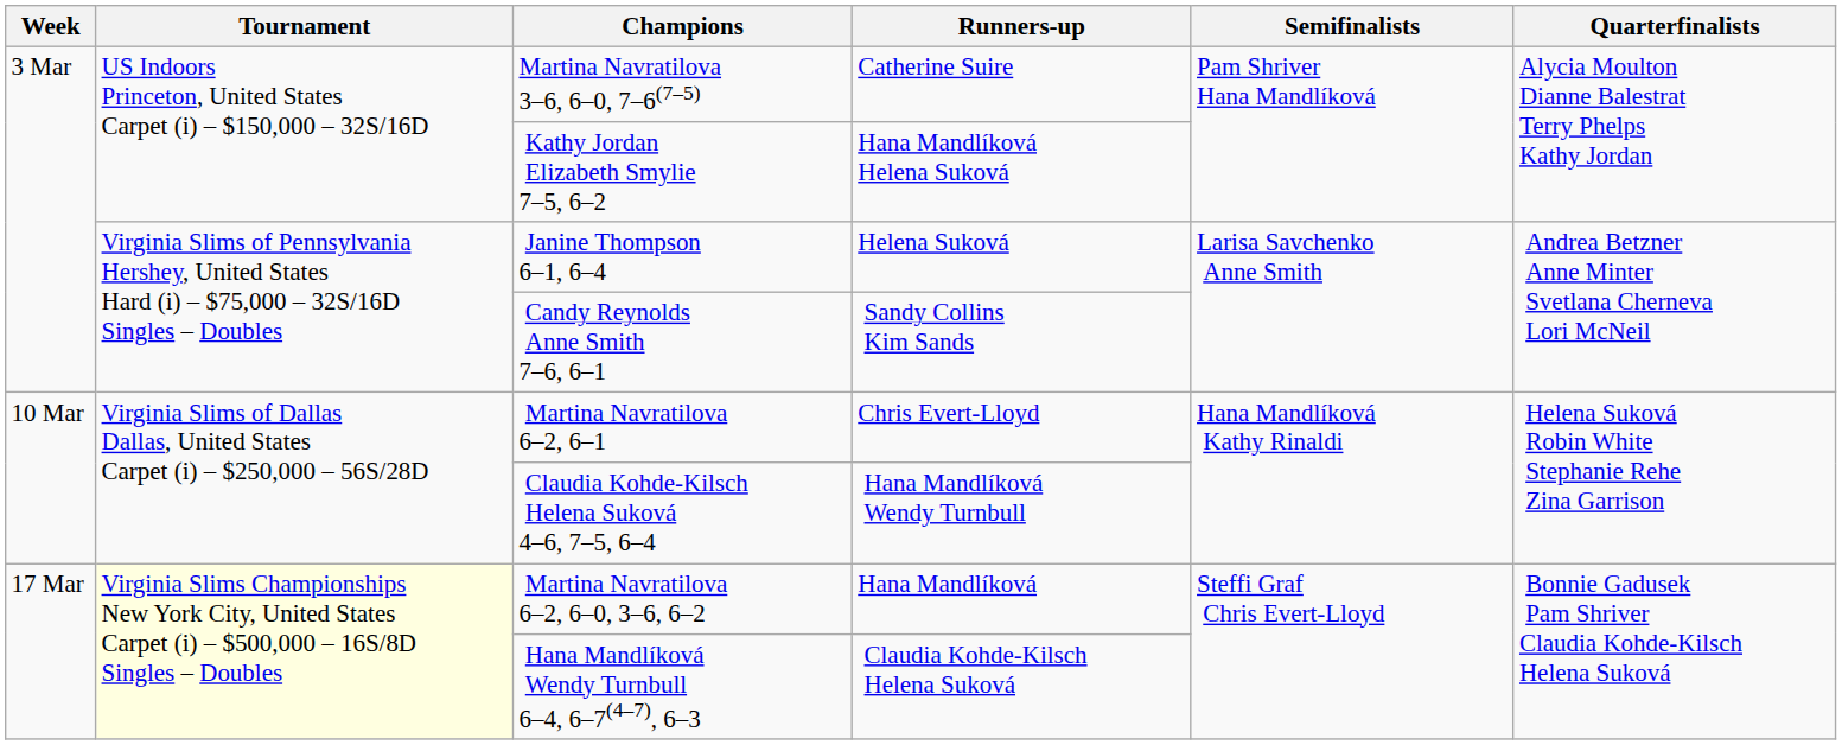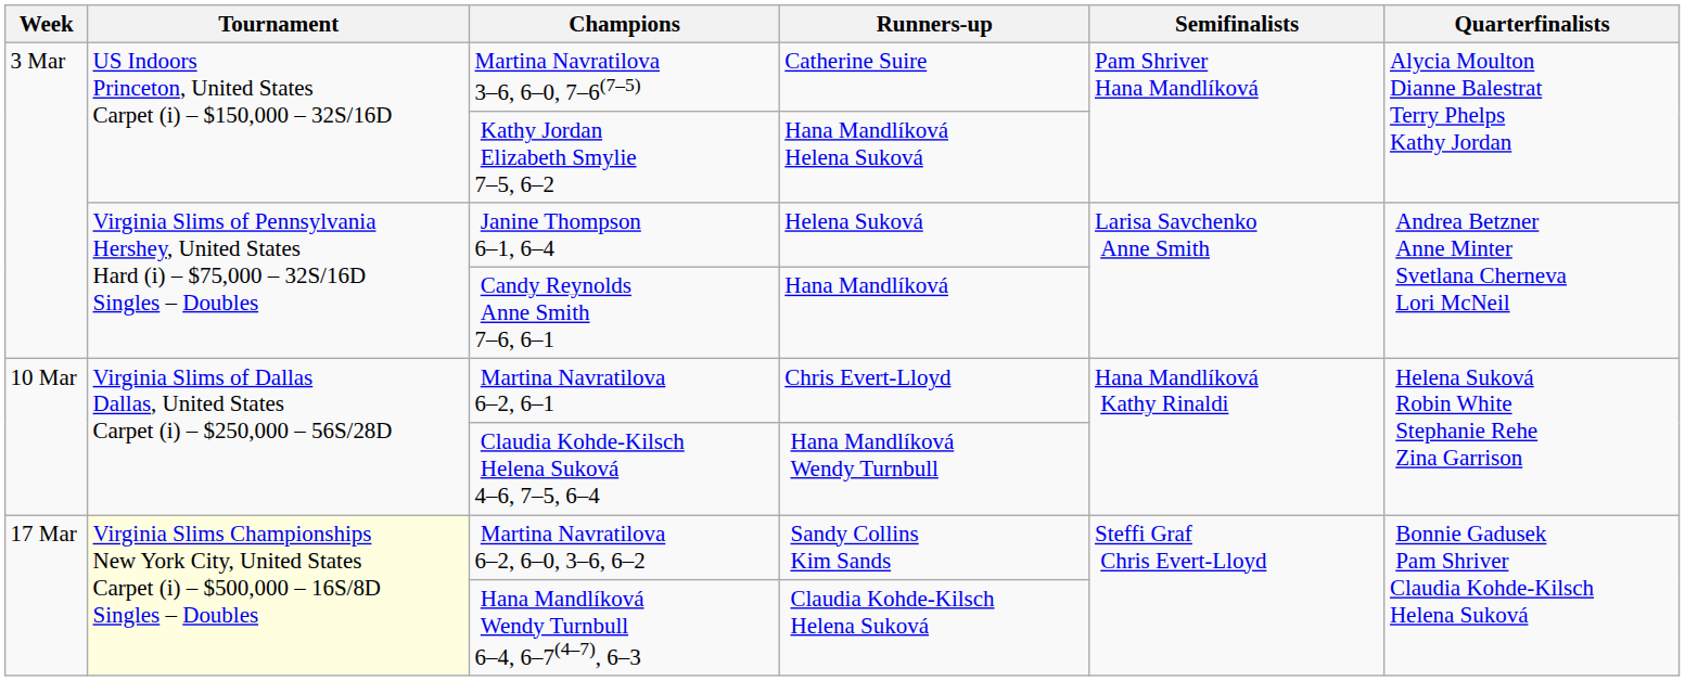 <table class=wikitable style=font-size:95%>
 <tr>
 <th style="width:48px;">Week</th>
 <th style="width:248px;">Tournament</th>
 <th style="width:200px;">Champions</th>
 <th style="width:200px;">Runners-up</th>
 <th style="width:190px;">Semifinalists</th>
 <th style="width:190px;">Quarterfinalists</th>
 </tr>
 <tr valign=top>
 <td rowspan=4>3 Mar</td>
 <td rowspan=2><a href='#'>US Indoors</a><br> <a href='#'>Princeton</a>, United States  <br>Carpet (i) – $150,000 – 32S/16D</td>
 <td> <a href='#'>Martina Navratilova</a> <br>3–6, 6–0, 7–6<sup>(7–5)</sup></td>
 <td> <a href='#'>Catherine Suire</a></td>
 <td rowspan=2> <a href='#'>Pam Shriver</a> <br> <a href='#'>Hana Mandlíková</a> <br></td>
 <td rowspan=2> <a href='#'>Alycia Moulton</a> <br> <a href='#'>Dianne Balestrat</a><br>  <a href='#'>Terry Phelps</a> <br> <a href='#'>Kathy Jordan</a></td>
 </tr>
 <tr valign="top">
 <td> <a href='#'>Kathy Jordan</a><br> <a href='#'>Elizabeth Smylie</a> <br>7–5, 6–2</td>
 <td> <a href='#'>Hana Mandlíková</a> <br> <a href='#'>Helena Suková</a></td>
 </tr>
 <tr valign="top">
 <td rowspan=2><a href='#'>Virginia Slims of Pennsylvania</a><br> <a href='#'>Hershey</a>, United States<br>Hard (i) – $75,000 – 32S/16D <br><a href='#'>Singles</a> – <a href='#'>Doubles</a></td>
 <td> <a href='#'>Janine Thompson</a><br>6–1, 6–4</td>
 <td> <a href='#'>Helena Suková</a></td>
 <td rowspan=2> <a href='#'>Larisa Savchenko</a><br> <a href='#'>Anne Smith</a></td>
 <td rowspan=2> <a href='#'>Andrea Betzner</a><br> <a href='#'>Anne Minter</a><br> <a href='#'>Svetlana Cherneva</a><br> <a href='#'>Lori McNeil</a></td>
 </tr>
 <tr valign="top">
 <td> <a href='#'>Candy Reynolds</a><br> <a href='#'>Anne Smith</a><br>7–6, 6–1</td>
-<td> <a href='#'>Sandy Collins</a><br> <a href='#'>Kim Sands</a></td>
+<td> <a href='#'>Hana Mandlíková</a></td>
 </tr>
 <tr valign="top">
 <td rowspan=2>10 Mar</td>
 <td rowspan=2><a href='#'>Virginia Slims of Dallas</a><br> <a href='#'>Dallas</a>, United States <br>Carpet (i) – $250,000 – 56S/28D</td>
 <td> <a href='#'>Martina Navratilova</a><br>6–2, 6–1</td>
 <td> <a href='#'>Chris Evert-Lloyd</a></td>
 <td rowspan=2> <a href='#'>Hana Mandlíková</a><br> <a href='#'>Kathy Rinaldi</a></td>
 <td rowspan=2> <a href='#'>Helena Suková</a><br> <a href='#'>Robin White</a><br> <a href='#'>Stephanie Rehe</a><br> <a href='#'>Zina Garrison</a></td>
 </tr>
 <tr valign="top">
 <td> <a href='#'>Claudia Kohde-Kilsch</a><br> <a href='#'>Helena Suková</a><br>4–6, 7–5, 6–4</td>
 <td> <a href='#'>Hana Mandlíková</a><br> <a href='#'>Wendy Turnbull</a></td>
 </tr>
 <tr valign="top">
 <td rowspan=2>17 Mar</td>
 <td rowspan=2 bgcolor=lightyellow><a href='#'>Virginia Slims Championships</a><br> New York City, United States <br>Carpet (i) – $500,000 – 16S/8D <br><a href='#'>Singles</a> – <a href='#'>Doubles</a></td>
 <td> <a href='#'>Martina Navratilova</a><br>6–2, 6–0, 3–6, 6–2</td>
-<td> <a href='#'>Hana Mandlíková</a></td>
+<td> <a href='#'>Sandy Collins</a><br> <a href='#'>Kim Sands</a></td>
 <td rowspan=2> <a href='#'>Steffi Graf</a><br> <a href='#'>Chris Evert-Lloyd</a><br></td>
 <td rowspan=2> <a href='#'>Bonnie Gadusek</a><br> <a href='#'>Pam Shriver</a><br>  <a href='#'>Claudia Kohde-Kilsch</a> <br> <a href='#'>Helena Suková</a></td>
 </tr>
 <tr valign="top">
 <td> <a href='#'>Hana Mandlíková</a><br> <a href='#'>Wendy Turnbull</a><br> 6–4, 6–7<sup>(4–7)</sup>, 6–3</td>
 <td> <a href='#'>Claudia Kohde-Kilsch</a><br> <a href='#'>Helena Suková</a></td>
 </tr>
 </table>
